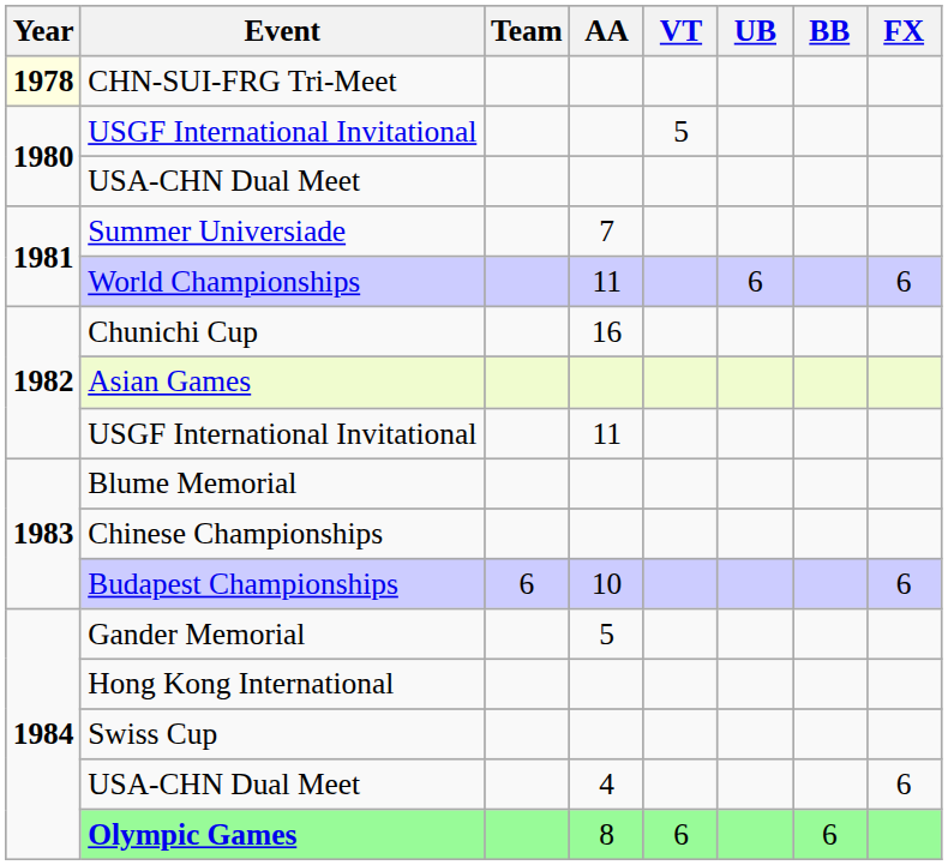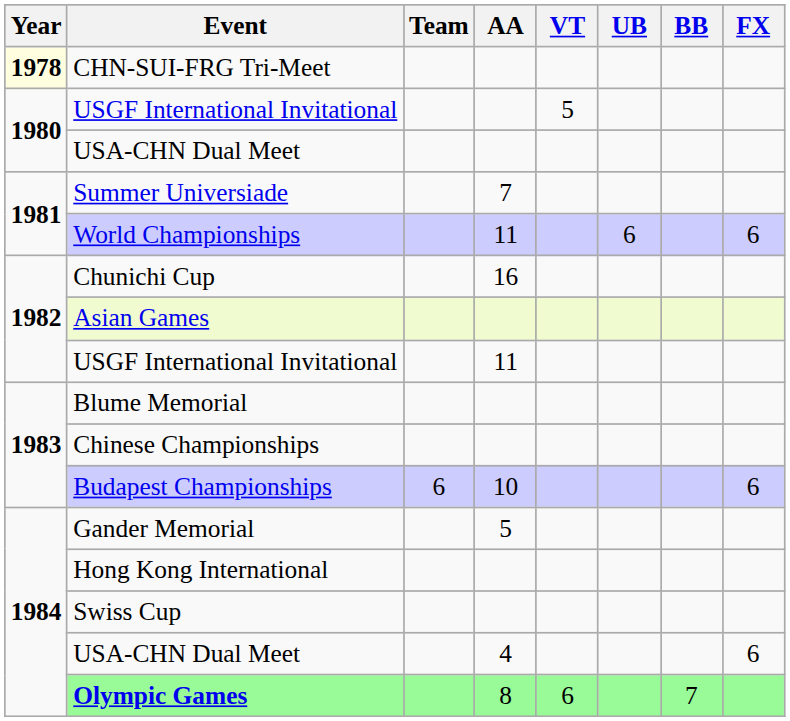 <table class="wikitable" style="text-align:center; font-size:95%;">
 <tr>
 <th align=center>Year</th>
 <th align=center>Event</th>
 <th style="width:30px;">Team</th>
 <th style="width:30px;">AA</th>
 <th style="width:30px;"><a href='#'>VT</a></th>
 <th style="width:30px;"><a href='#'>UB</a></th>
 <th style="width:30px;"><a href='#'>BB</a></th>
 <th style="width:30px;"><a href='#'>FX</a></th>
 </tr>
 <tr>
 <td rowspan="1" style="background: lightyellow;"><strong>1978</strong></td>
 <td align=left>CHN-SUI-FRG Tri-Meet</td>
 <td></td>
 <td></td>
 <td></td>
 <td></td>
 <td></td>
 <td></td>
 </tr>
 <tr>
 <td rowspan="2"><strong>1980</strong></td>
 <td align=left><a href='#'>USGF International Invitational</a></td>
 <td></td>
 <td></td>
 <td>5</td>
 <td></td>
 <td></td>
 <td></td>
 </tr>
 <tr>
 <td align=left>USA-CHN Dual Meet</td>
 <td></td>
 <td></td>
 <td></td>
 <td></td>
 <td></td>
 <td></td>
 </tr>
 <tr>
 <td rowspan="2"><strong>1981</strong></td>
 <td align=left><a href='#'>Summer Universiade</a></td>
 <td></td>
 <td>7</td>
 <td></td>
 <td></td>
 <td></td>
 <td></td>
 </tr>
 <tr bgcolor=#CCCCFF>
 <td align=left><a href='#'>World Championships</a></td>
 <td></td>
 <td>11</td>
 <td></td>
 <td>6</td>
 <td></td>
 <td>6</td>
 </tr>
 <tr>
 <td rowspan="3"><strong>1982</strong></td>
 <td align=left>Chunichi Cup</td>
 <td></td>
 <td>16</td>
 <td></td>
 <td></td>
 <td></td>
 <td></td>
 </tr>
 <tr bgcolor=#F0FCCF>
 <td align=left><a href='#'>Asian Games</a></td>
 <td></td>
 <td></td>
 <td></td>
 <td></td>
 <td></td>
 <td></td>
 </tr>
 <tr>
 <td align=left>USGF International Invitational</td>
 <td></td>
 <td>11</td>
 <td></td>
 <td></td>
 <td></td>
 <td></td>
 </tr>
 <tr>
 <td rowspan="3"><strong>1983</strong></td>
 <td align=left>Blume Memorial</td>
 <td></td>
 <td></td>
 <td></td>
 <td></td>
 <td></td>
 <td></td>
 </tr>
 <tr>
 <td align=left>Chinese Championships</td>
 <td></td>
 <td></td>
 <td></td>
 <td></td>
 <td></td>
 <td></td>
 </tr>
 <tr bgcolor=#CCCCFF>
 <td align=left><a href='#'>Budapest Championships</a></td>
 <td>6</td>
 <td>10</td>
 <td></td>
 <td></td>
 <td></td>
 <td>6</td>
 </tr>
 <tr>
 <td rowspan="5"><strong>1984</strong></td>
 <td align=left>Gander Memorial</td>
 <td></td>
 <td>5</td>
 <td></td>
 <td></td>
 <td></td>
 <td></td>
 </tr>
 <tr>
 <td align=left>Hong Kong International</td>
 <td></td>
 <td></td>
 <td></td>
 <td></td>
 <td></td>
 <td></td>
 </tr>
 <tr>
 <td align=left>Swiss Cup</td>
 <td></td>
 <td></td>
 <td></td>
 <td></td>
 <td></td>
 <td></td>
 </tr>
 <tr>
 <td align=left>USA-CHN Dual Meet</td>
 <td></td>
 <td>4</td>
 <td></td>
 <td></td>
 <td></td>
 <td>6</td>
 </tr>
 <tr bgcolor=98FB98>
 <td align=left><strong><a href='#'>Olympic Games</a></strong></td>
 <td></td>
 <td>8</td>
 <td>6</td>
 <td></td>
-<td>6</td>
+<td>7</td>
 <td></td>
 </tr>
 </table>
